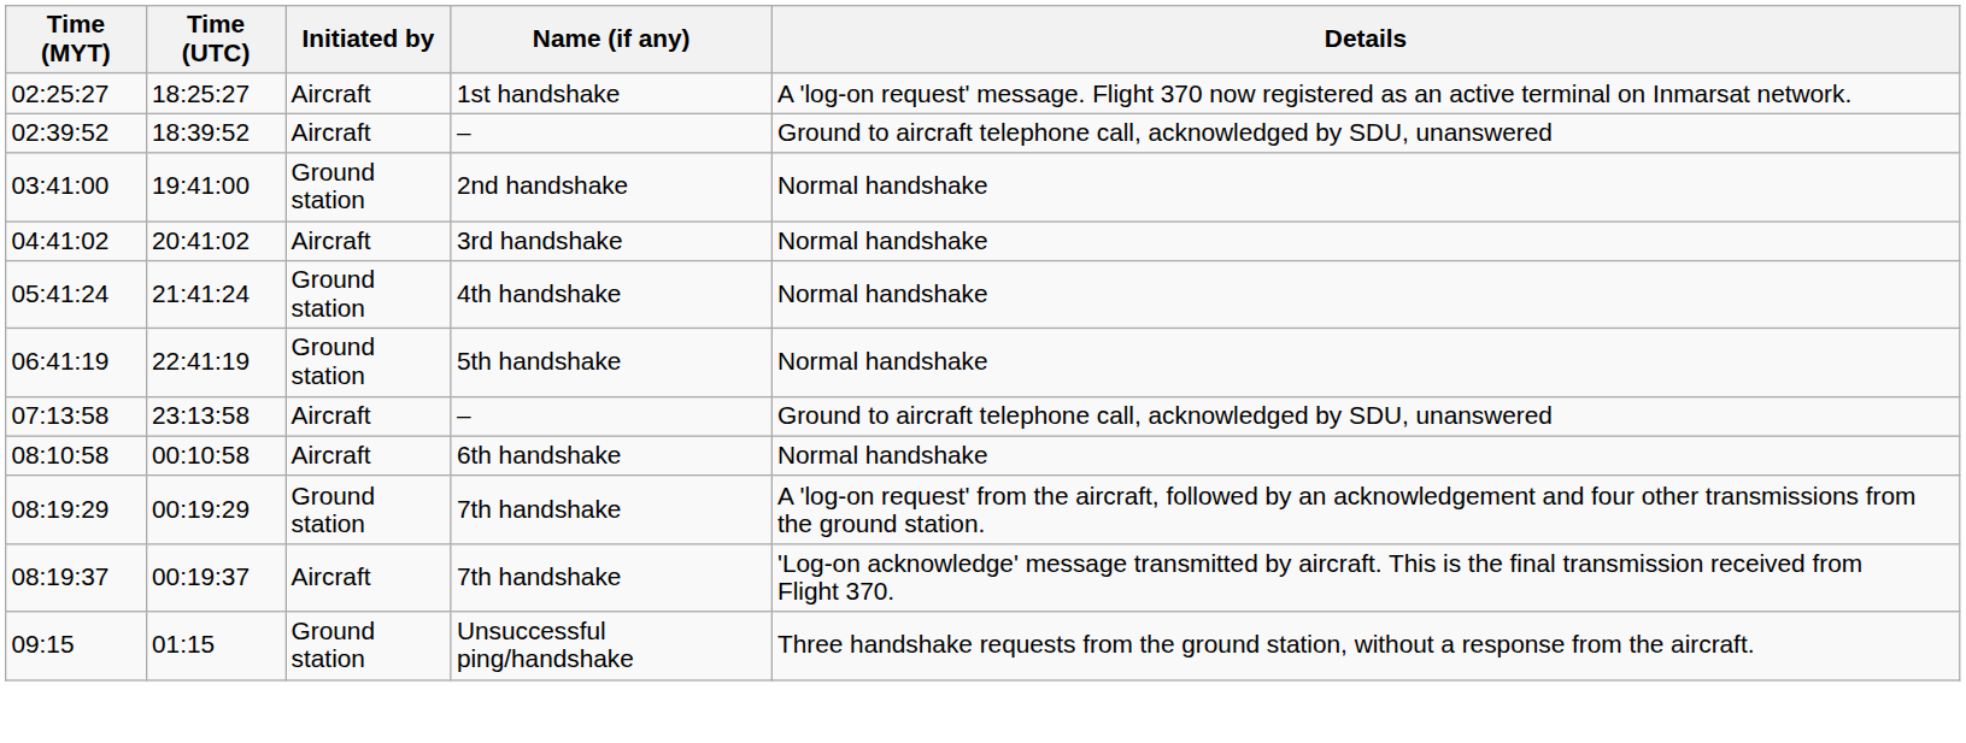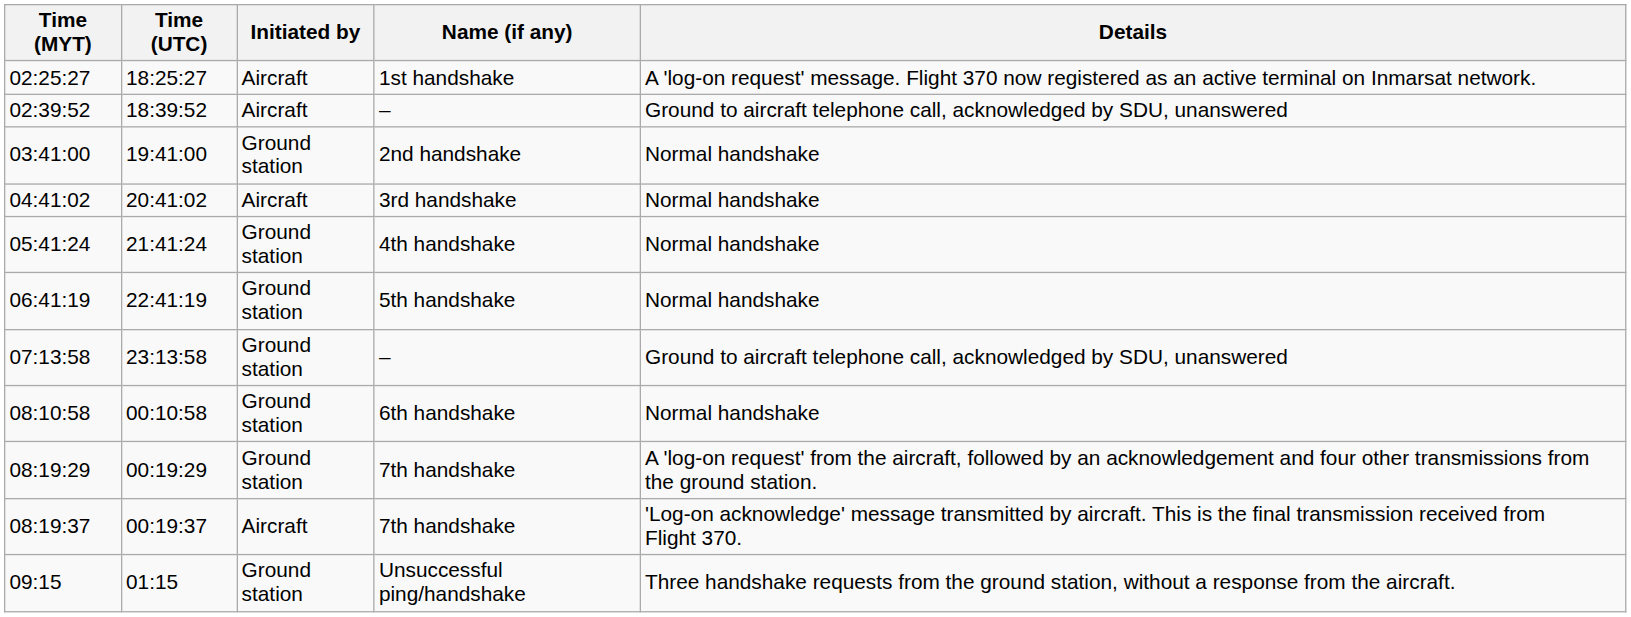 <table class="wikitable">
 <tr>
 <th>Time (MYT)</th>
 <th>Time (UTC)</th>
 <th>Initiated by</th>
 <th>Name (if any)</th>
 <th>Details</th>
 </tr>
 <tr>
 <td>02:25:27</td>
 <td>18:25:27</td>
 <td>Aircraft</td>
 <td>1st handshake</td>
 <td>A 'log-on request' message. Flight 370 now registered as an active terminal on Inmarsat network.</td>
 </tr>
 <tr>
 <td>02:39:52</td>
 <td>18:39:52</td>
 <td>Aircraft</td>
 <td>–</td>
 <td>Ground to aircraft telephone call, acknowledged by SDU, unanswered</td>
 </tr>
 <tr>
 <td>03:41:00</td>
 <td>19:41:00</td>
 <td>Ground station</td>
 <td>2nd handshake</td>
 <td>Normal handshake</td>
 </tr>
 <tr>
 <td>04:41:02</td>
 <td>20:41:02</td>
 <td>Aircraft</td>
 <td>3rd handshake</td>
 <td>Normal handshake</td>
 </tr>
 <tr>
 <td>05:41:24</td>
 <td>21:41:24</td>
 <td>Ground station</td>
 <td>4th handshake</td>
 <td>Normal handshake</td>
 </tr>
 <tr>
 <td>06:41:19</td>
 <td>22:41:19</td>
 <td>Ground station</td>
 <td>5th handshake</td>
 <td>Normal handshake</td>
 </tr>
 <tr>
 <td>07:13:58</td>
 <td>23:13:58</td>
-<td>Aircraft</td>
+<td>Ground station</td>
 <td>–</td>
 <td>Ground to aircraft telephone call, acknowledged by SDU, unanswered</td>
 </tr>
 <tr>
 <td>08:10:58</td>
 <td>00:10:58</td>
-<td>Aircraft</td>
+<td>Ground station</td>
 <td>6th handshake</td>
 <td>Normal handshake</td>
 </tr>
 <tr>
 <td>08:19:29</td>
 <td>00:19:29</td>
 <td>Ground station</td>
 <td>7th handshake</td>
 <td>A 'log-on request' from the aircraft, followed by an acknowledgement and four other transmissions from the ground station.</td>
 </tr>
 <tr>
 <td>08:19:37</td>
 <td>00:19:37</td>
 <td>Aircraft</td>
 <td>7th handshake</td>
 <td>'Log-on acknowledge' message transmitted by aircraft. This is the final transmission received from Flight 370.</td>
 </tr>
 <tr>
 <td>09:15</td>
 <td>01:15</td>
 <td>Ground station</td>
 <td>Unsuccessful ping/handshake</td>
 <td>Three handshake requests from the ground station, without a response from the aircraft.</td>
 </tr>
 </table>
